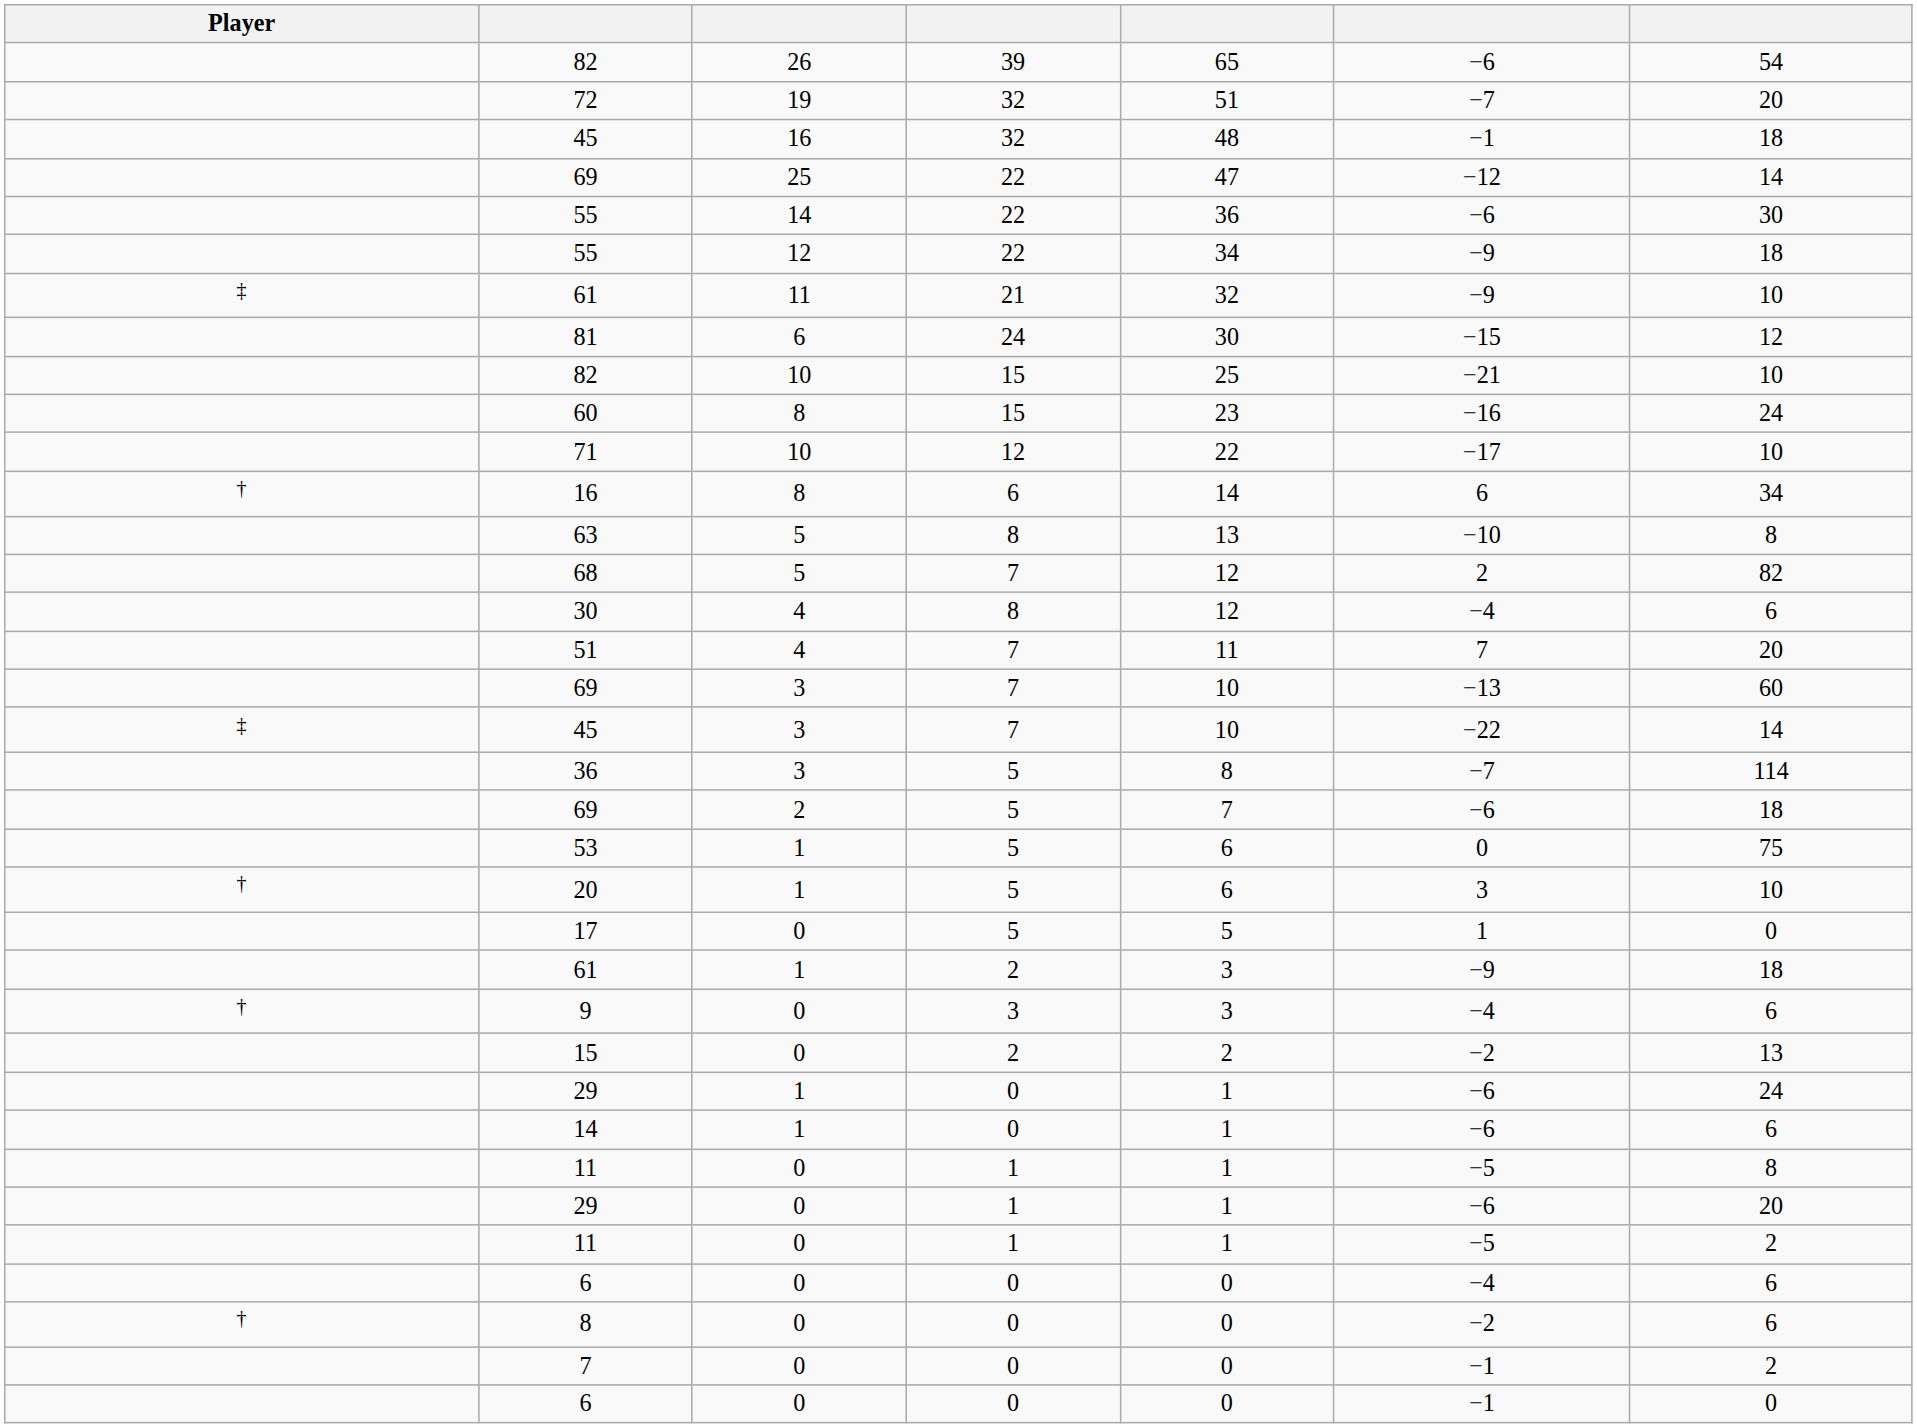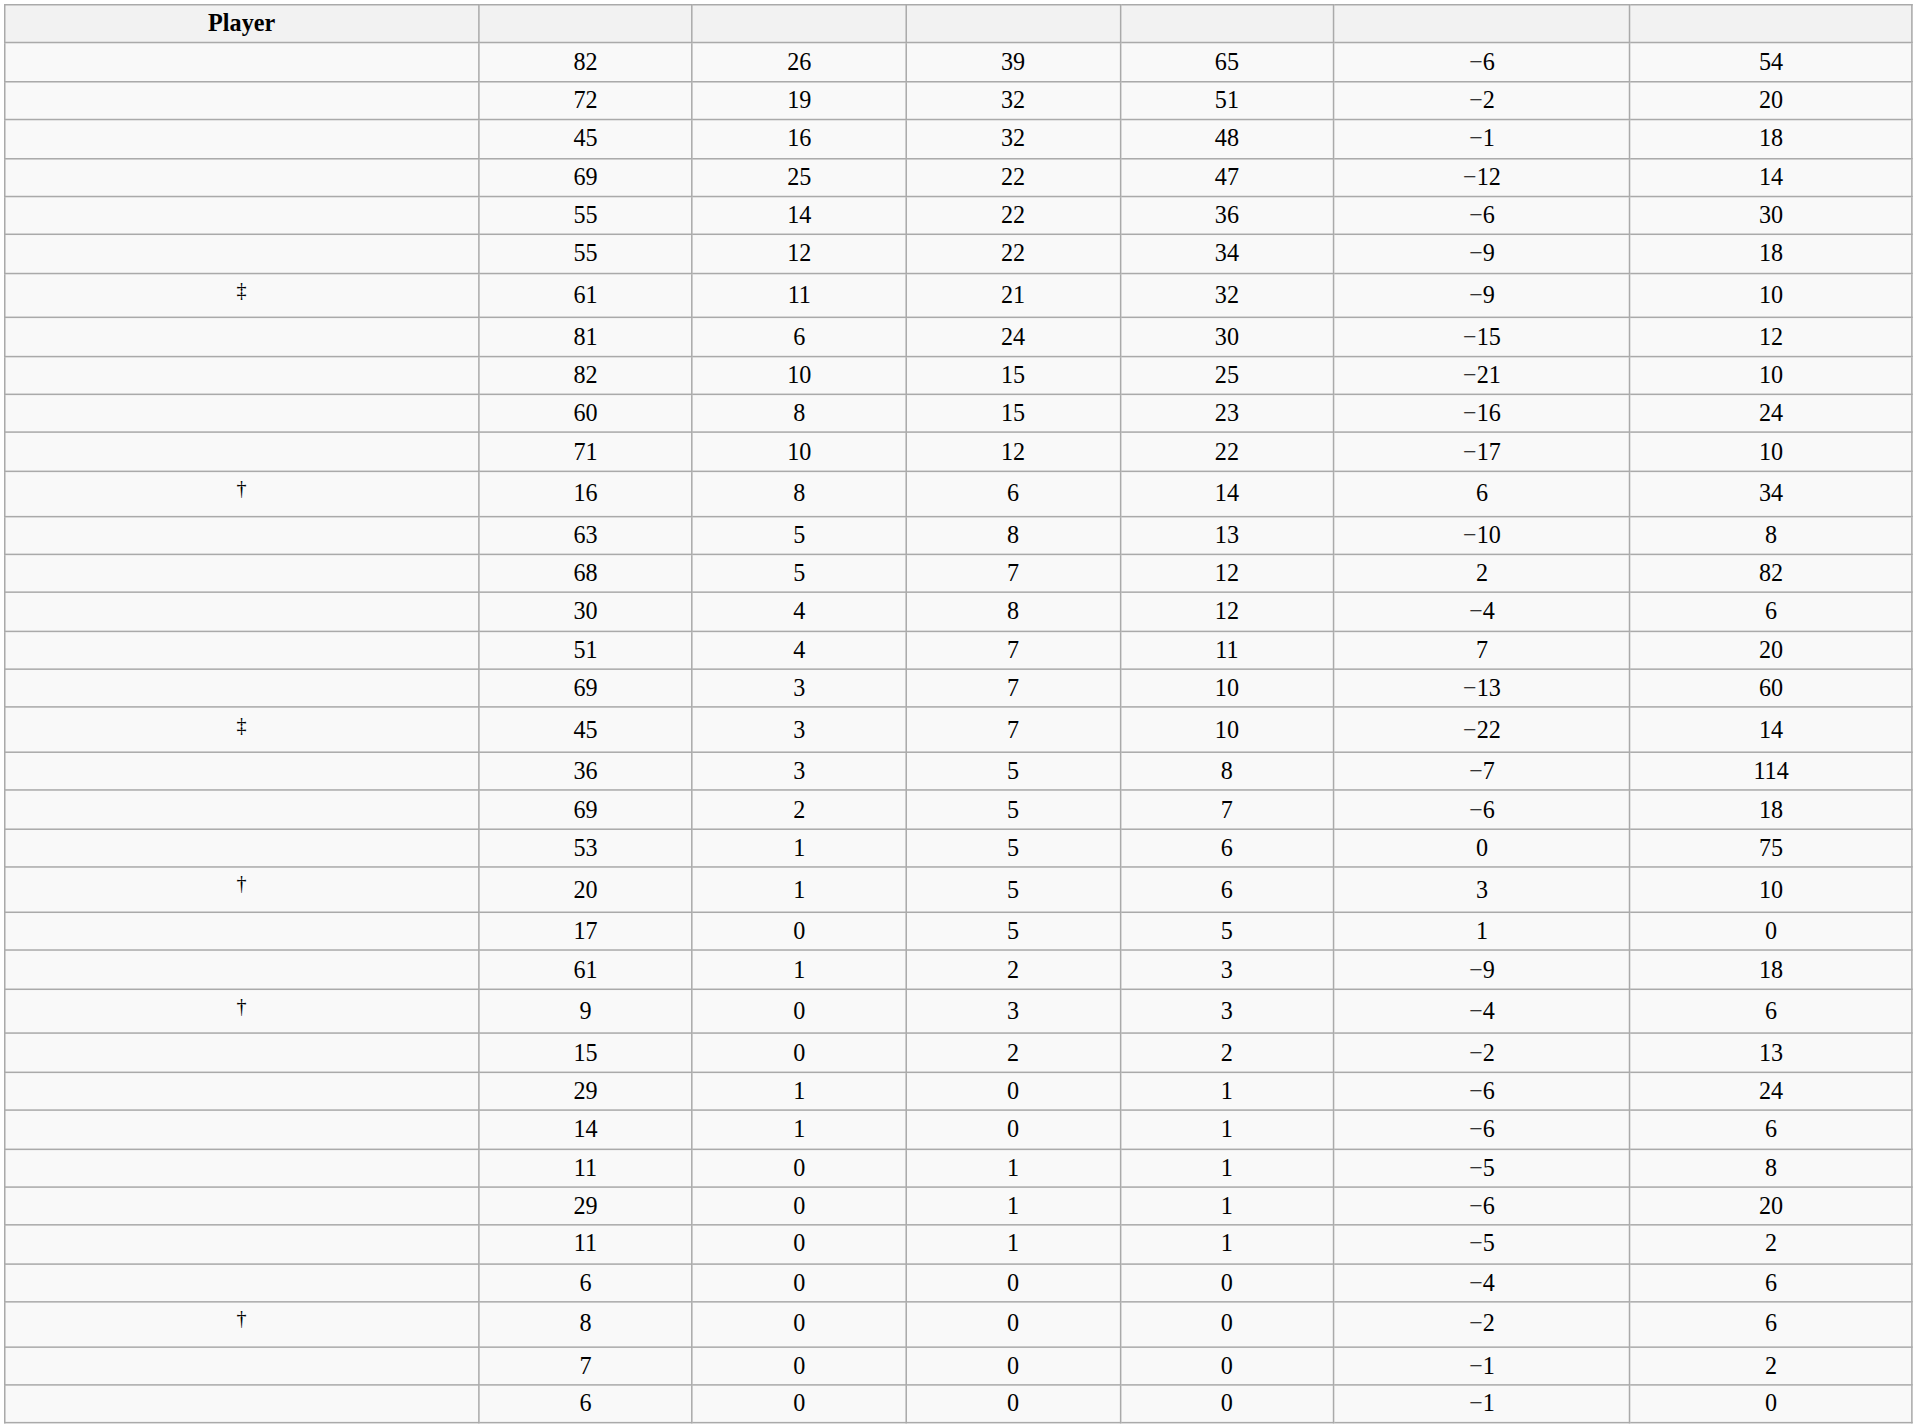 <table class="wikitable sortable" style="width:100%; text-align:center;">
 <tr>
 <th>Player</th>
 <th></th>
 <th></th>
 <th></th>
 <th></th>
 <th data-sort-type="number"></th>
 <th></th>
 </tr>
 <tr>
 <td></td>
 <td>82</td>
 <td>26</td>
 <td>39</td>
 <td>65</td>
 <td>−6</td>
 <td>54</td>
 </tr>
 <tr>
 <td></td>
 <td>72</td>
 <td>19</td>
 <td>32</td>
 <td>51</td>
-<td>−7</td>
+<td>−2</td>
 <td>20</td>
 </tr>
 <tr>
 <td></td>
 <td>45</td>
 <td>16</td>
 <td>32</td>
 <td>48</td>
 <td>−1</td>
 <td>18</td>
 </tr>
 <tr>
 <td></td>
 <td>69</td>
 <td>25</td>
 <td>22</td>
 <td>47</td>
 <td>−12</td>
 <td>14</td>
 </tr>
 <tr>
 <td></td>
 <td>55</td>
 <td>14</td>
 <td>22</td>
 <td>36</td>
 <td>−6</td>
 <td>30</td>
 </tr>
 <tr>
 <td></td>
 <td>55</td>
 <td>12</td>
 <td>22</td>
 <td>34</td>
 <td>−9</td>
 <td>18</td>
 </tr>
 <tr>
 <td><sup>‡</sup></td>
 <td>61</td>
 <td>11</td>
 <td>21</td>
 <td>32</td>
 <td>−9</td>
 <td>10</td>
 </tr>
 <tr>
 <td></td>
 <td>81</td>
 <td>6</td>
 <td>24</td>
 <td>30</td>
 <td>−15</td>
 <td>12</td>
 </tr>
 <tr>
 <td></td>
 <td>82</td>
 <td>10</td>
 <td>15</td>
 <td>25</td>
 <td>−21</td>
 <td>10</td>
 </tr>
 <tr>
 <td></td>
 <td>60</td>
 <td>8</td>
 <td>15</td>
 <td>23</td>
 <td>−16</td>
 <td>24</td>
 </tr>
 <tr>
 <td></td>
 <td>71</td>
 <td>10</td>
 <td>12</td>
 <td>22</td>
 <td>−17</td>
 <td>10</td>
 </tr>
 <tr>
 <td><sup>†</sup></td>
 <td>16</td>
 <td>8</td>
 <td>6</td>
 <td>14</td>
 <td>6</td>
 <td>34</td>
 </tr>
 <tr>
 <td></td>
 <td>63</td>
 <td>5</td>
 <td>8</td>
 <td>13</td>
 <td>−10</td>
 <td>8</td>
 </tr>
 <tr>
 <td></td>
 <td>68</td>
 <td>5</td>
 <td>7</td>
 <td>12</td>
 <td>2</td>
 <td>82</td>
 </tr>
 <tr>
 <td></td>
 <td>30</td>
 <td>4</td>
 <td>8</td>
 <td>12</td>
 <td>−4</td>
 <td>6</td>
 </tr>
 <tr>
 <td></td>
 <td>51</td>
 <td>4</td>
 <td>7</td>
 <td>11</td>
 <td>7</td>
 <td>20</td>
 </tr>
 <tr>
 <td></td>
 <td>69</td>
 <td>3</td>
 <td>7</td>
 <td>10</td>
 <td>−13</td>
 <td>60</td>
 </tr>
 <tr>
 <td><sup>‡</sup></td>
 <td>45</td>
 <td>3</td>
 <td>7</td>
 <td>10</td>
 <td>−22</td>
 <td>14</td>
 </tr>
 <tr>
 <td></td>
 <td>36</td>
 <td>3</td>
 <td>5</td>
 <td>8</td>
 <td>−7</td>
 <td>114</td>
 </tr>
 <tr>
 <td></td>
 <td>69</td>
 <td>2</td>
 <td>5</td>
 <td>7</td>
 <td>−6</td>
 <td>18</td>
 </tr>
 <tr>
 <td></td>
 <td>53</td>
 <td>1</td>
 <td>5</td>
 <td>6</td>
 <td>0</td>
 <td>75</td>
 </tr>
 <tr>
 <td><sup>†</sup></td>
 <td>20</td>
 <td>1</td>
 <td>5</td>
 <td>6</td>
 <td>3</td>
 <td>10</td>
 </tr>
 <tr>
 <td></td>
 <td>17</td>
 <td>0</td>
 <td>5</td>
 <td>5</td>
 <td>1</td>
 <td>0</td>
 </tr>
 <tr>
 <td></td>
 <td>61</td>
 <td>1</td>
 <td>2</td>
 <td>3</td>
 <td>−9</td>
 <td>18</td>
 </tr>
 <tr>
 <td><sup>†</sup></td>
 <td>9</td>
 <td>0</td>
 <td>3</td>
 <td>3</td>
 <td>−4</td>
 <td>6</td>
 </tr>
 <tr>
 <td></td>
 <td>15</td>
 <td>0</td>
 <td>2</td>
 <td>2</td>
 <td>−2</td>
 <td>13</td>
 </tr>
 <tr>
 <td></td>
 <td>29</td>
 <td>1</td>
 <td>0</td>
 <td>1</td>
 <td>−6</td>
 <td>24</td>
 </tr>
 <tr>
 <td></td>
 <td>14</td>
 <td>1</td>
 <td>0</td>
 <td>1</td>
 <td>−6</td>
 <td>6</td>
 </tr>
 <tr>
 <td></td>
 <td>11</td>
 <td>0</td>
 <td>1</td>
 <td>1</td>
 <td>−5</td>
 <td>8</td>
 </tr>
 <tr>
 <td></td>
 <td>29</td>
 <td>0</td>
 <td>1</td>
 <td>1</td>
 <td>−6</td>
 <td>20</td>
 </tr>
 <tr>
 <td></td>
 <td>11</td>
 <td>0</td>
 <td>1</td>
 <td>1</td>
 <td>−5</td>
 <td>2</td>
 </tr>
 <tr>
 <td></td>
 <td>6</td>
 <td>0</td>
 <td>0</td>
 <td>0</td>
 <td>−4</td>
 <td>6</td>
 </tr>
 <tr>
 <td><sup>†</sup></td>
 <td>8</td>
 <td>0</td>
 <td>0</td>
 <td>0</td>
 <td>−2</td>
 <td>6</td>
 </tr>
 <tr>
 <td></td>
 <td>7</td>
 <td>0</td>
 <td>0</td>
 <td>0</td>
 <td>−1</td>
 <td>2</td>
 </tr>
 <tr>
 <td></td>
 <td>6</td>
 <td>0</td>
 <td>0</td>
 <td>0</td>
 <td>−1</td>
 <td>0</td>
 </tr>
 </table>
